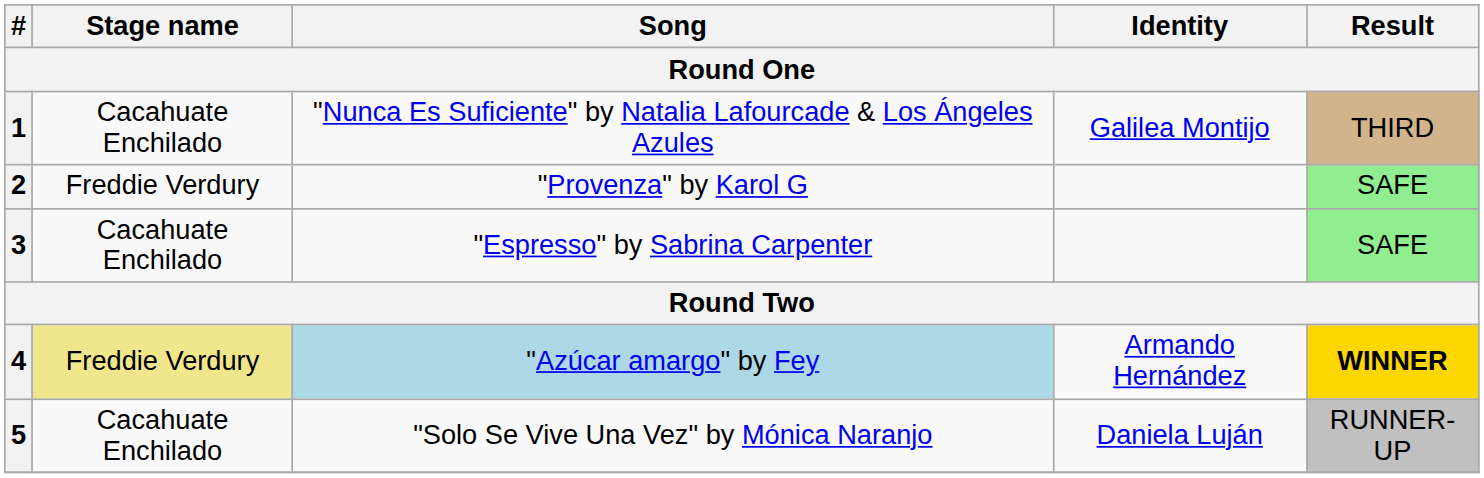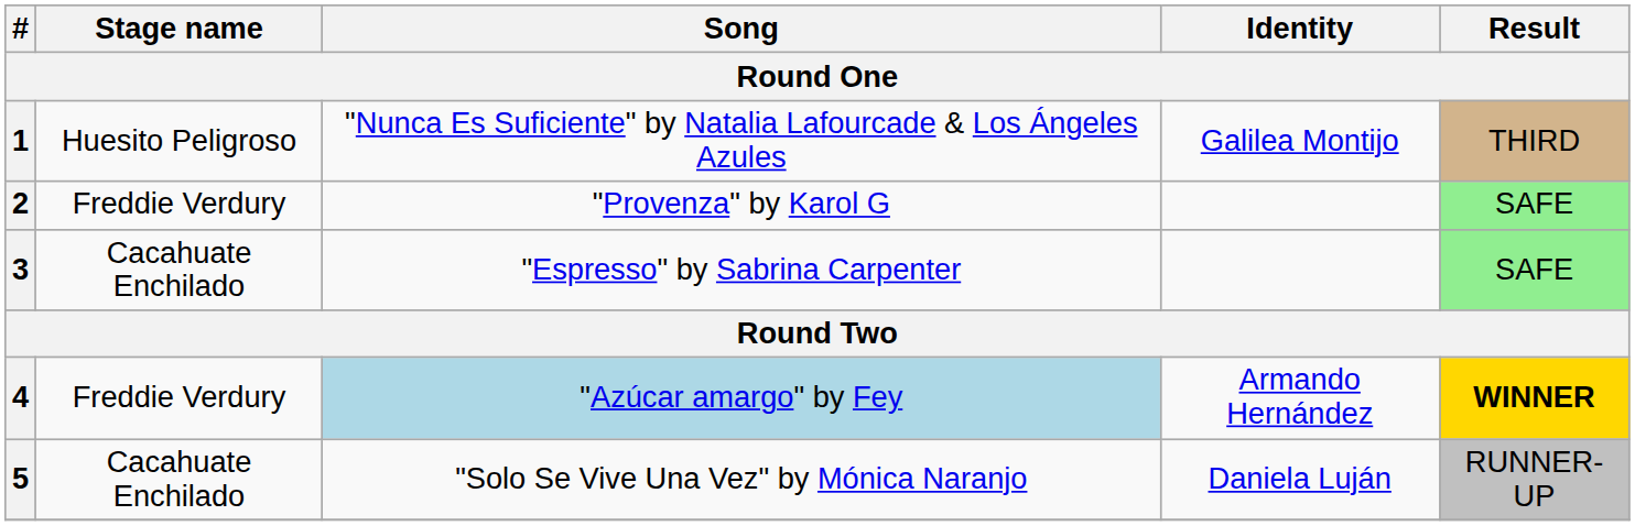 <table class="wikitable plainrowheaders" style="text-align: center;">
 <tr>
 <th>#</th>
 <th>Stage name</th>
 <th>Song</th>
 <th>Identity</th>
 <th>Result</th>
 </tr>
 <tr>
 <th colspan="5">Round One</th>
 </tr>
 <tr>
 <th>1</th>
-<td>Cacahuate Enchilado</td>
+<td>Huesito Peligroso</td>
 <td>"<a href='#'>Nunca Es Suficiente</a>" by <a href='#'>Natalia Lafourcade</a> & <a href='#'>Los Ángeles Azules</a></td>
 <td><a href='#'>Galilea Montijo</a></td>
 <td bgcolor=tan>THIRD</td>
 </tr>
 <tr>
 <th>2</th>
 <td>Freddie Verdury</td>
 <td>"<a href='#'>Provenza</a>" by <a href='#'>Karol G</a></td>
 <td></td>
 <td bgcolor=lightgreen>SAFE</td>
 </tr>
 <tr>
 <th>3</th>
 <td>Cacahuate Enchilado</td>
 <td>"<a href='#'>Espresso</a>" by <a href='#'>Sabrina Carpenter</a></td>
 <td></td>
 <td bgcolor=lightgreen>SAFE</td>
 </tr>
 <tr>
 <th colspan="5">Round Two</th>
 </tr>
 <tr>
 <th>4</th>
-<td style="background: khaki;">Freddie Verdury</td>
+<td>Freddie Verdury</td>
 <td style="background: lightblue;">"<a href='#'>Azúcar amargo</a>" by <a href='#'>Fey</a></td>
 <td><a href='#'>Armando Hernández</a></td>
 <td bgcolor=gold><strong>WINNER</strong></td>
 </tr>
 <tr>
 <th>5</th>
 <td>Cacahuate Enchilado</td>
 <td>"Solo Se Vive Una Vez" by <a href='#'>Mónica Naranjo</a></td>
 <td><a href='#'>Daniela Luján</a></td>
 <td bgcolor=silver>RUNNER-UP</td>
 </tr>
 <tr>
 </tr>
 </table>
